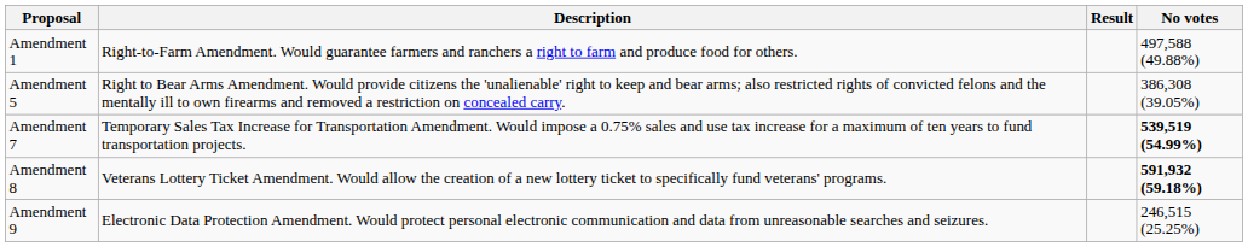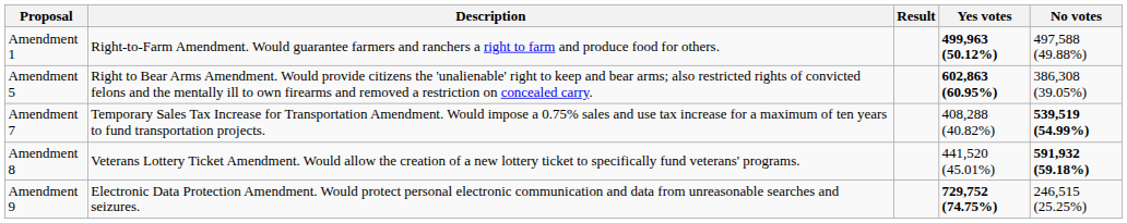 <table class="wikitable sortable" style="width:100%">
 <tr>
 <th class="unsortable" scope="col">Proposal</th>
 <th class="unsortable" scope="col">Description</th>
 <th scope="col">Result</th>
+<th scope="col">Yes votes</th>
 <th scope="col">No votes</th>
 </tr>
 <tr>
 <td>Amendment 1</td>
 <td>Right-to-Farm Amendment. Would guarantee farmers and ranchers a <a href='#'>right to farm</a> and produce food for others.</td>
 <td></td>
+<td><strong>499,963 (50.12%)</strong></td>
 <td>497,588 (49.88%)</td>
 </tr>
 <tr>
 <td>Amendment 5</td>
 <td>Right to Bear Arms Amendment. Would provide citizens the 'unalienable' right to keep and bear arms; also restricted rights of convicted felons and the mentally ill to own firearms and removed a restriction on <a href='#'>concealed carry</a>.</td>
 <td></td>
+<td><strong>602,863 (60.95%)</strong></td>
 <td>386,308 (39.05%)</td>
 </tr>
 <tr>
 <td>Amendment 7</td>
 <td>Temporary Sales Tax Increase for Transportation Amendment. Would impose a 0.75% sales and use tax increase for a maximum of ten years to fund transportation projects.</td>
 <td></td>
+<td>408,288 (40.82%)</td>
 <td><strong>539,519 (54.99%)</strong></td>
 </tr>
 <tr>
 <td>Amendment 8</td>
 <td>Veterans Lottery Ticket Amendment. Would allow the creation of a new lottery ticket to specifically fund veterans' programs.</td>
 <td></td>
+<td>441,520 (45.01%)</td>
 <td><strong>591,932 (59.18%)</strong></td>
 </tr>
 <tr>
 <td>Amendment 9</td>
 <td>Electronic Data Protection Amendment. Would protect personal electronic communication and data from unreasonable searches and seizures.</td>
 <td></td>
+<td><strong>729,752 (74.75%)</strong></td>
 <td>246,515 (25.25%)</td>
 </tr>
 </table>
